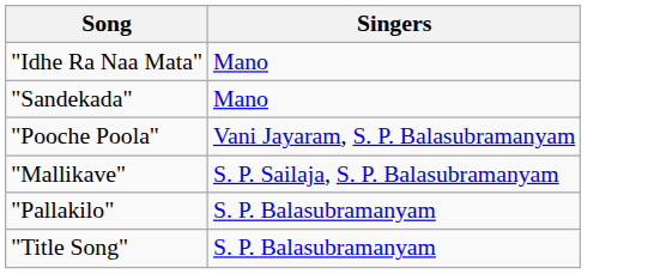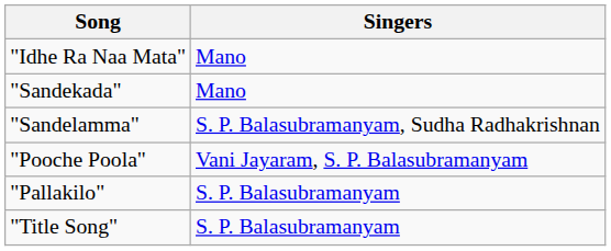 <table class="wikitable" style="font-size:100%;">
 <tr>
 <th>Song</th>
 <th>Singers</th>
 </tr>
 <tr>
 <td>"Idhe Ra Naa Mata"</td>
 <td><a href='#'>Mano</a></td>
 </tr>
 <tr>
 <td>"Sandekada"</td>
 <td><a href='#'>Mano</a></td>
 </tr>
 <tr>
+<td>"Sandelamma"</td>
+<td><a href='#'>S. P. Balasubramanyam</a>, Sudha Radhakrishnan</td>
+</tr>
+<tr>
 <td>"Pooche Poola"</td>
 <td><a href='#'>Vani Jayaram</a>, <a href='#'>S. P. Balasubramanyam</a></td>
-</tr>
-<tr>
-<td>"Mallikave"</td>
-<td><a href='#'>S. P. Sailaja</a>, <a href='#'>S. P. Balasubramanyam</a></td>
 </tr>
 <tr>
 <td>"Pallakilo"</td>
 <td><a href='#'>S. P. Balasubramanyam</a></td>
 </tr>
 <tr>
 <td>"Title Song"</td>
 <td><a href='#'>S. P. Balasubramanyam</a></td>
 </tr>
 </table>
